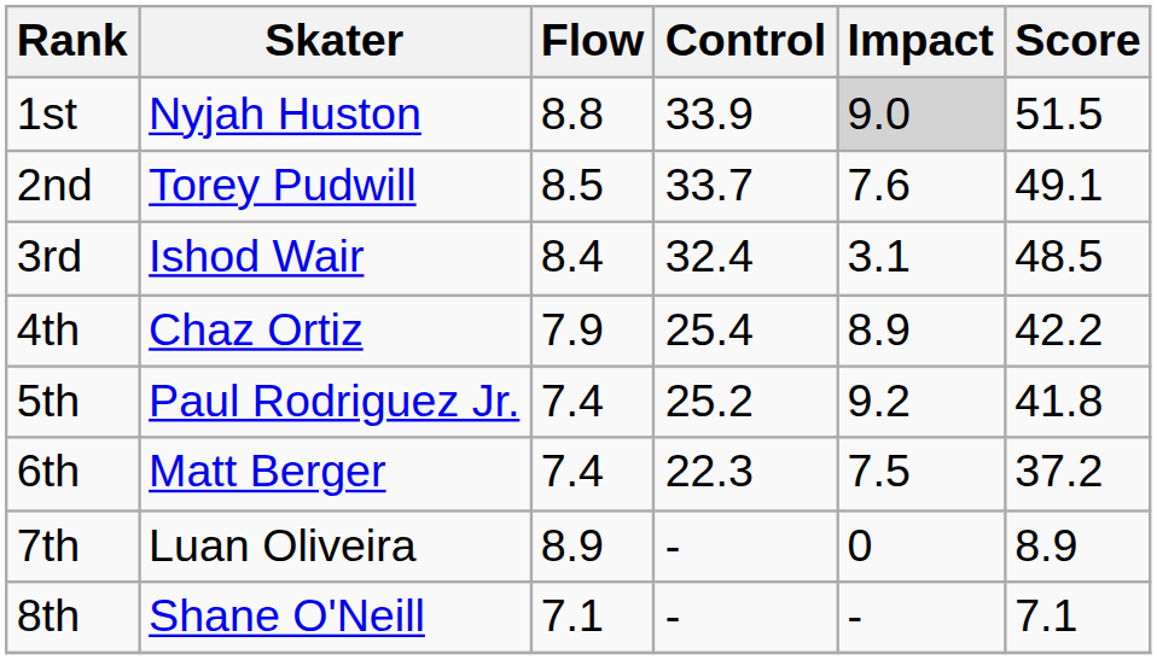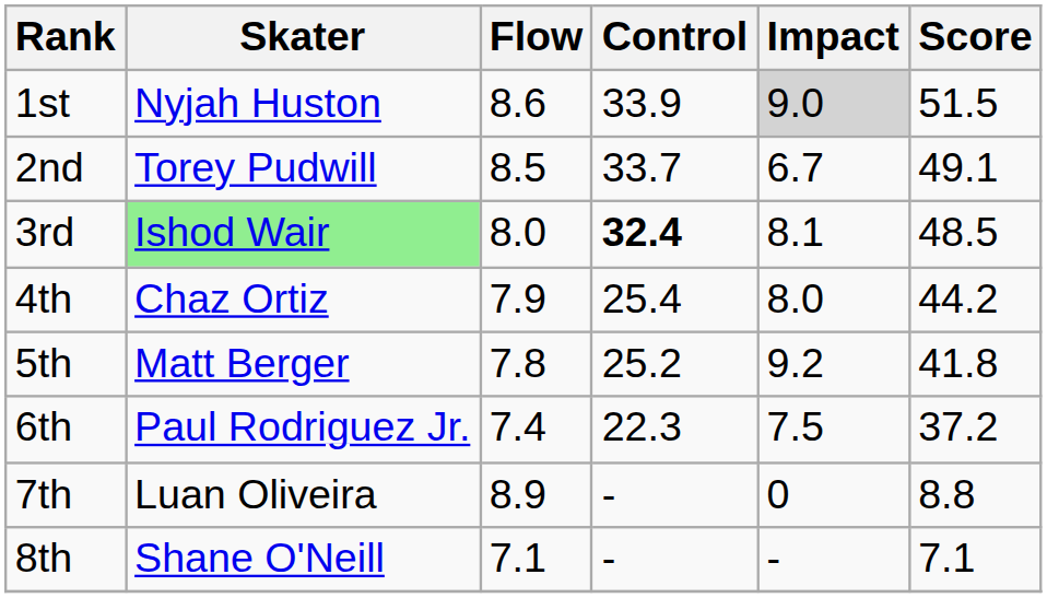 <table class="wikitable">
 <tr>
 <th>Rank</th>
 <th>Skater</th>
 <th>Flow</th>
 <th>Control</th>
 <th>Impact</th>
 <th>Score</th>
 </tr>
 <tr>
 <td>1st</td>
 <td><a href='#'>Nyjah Huston</a></td>
-<td>8.8</td>
+<td>8.6</td>
 <td>33.9</td>
 <td style="background: lightgrey;">9.0</td>
 <td>51.5</td>
 </tr>
 <tr>
 <td>2nd</td>
 <td><a href='#'>Torey Pudwill</a></td>
 <td>8.5</td>
 <td>33.7</td>
-<td>7.6</td>
+<td>6.7</td>
 <td>49.1</td>
 </tr>
 <tr>
 <td>3rd</td>
-<td><a href='#'>Ishod Wair</a></td>
-<td>8.4</td>
-<td>32.4</td>
-<td>3.1</td>
+<td style="background: lightgreen;"><a href='#'>Ishod Wair</a></td>
+<td>8.0</td>
+<td><strong>32.4</strong></td>
+<td>8.1</td>
 <td>48.5</td>
 </tr>
 <tr>
 <td>4th</td>
 <td><a href='#'>Chaz Ortiz</a></td>
 <td>7.9</td>
 <td>25.4</td>
-<td>8.9</td>
-<td>42.2</td>
+<td>8.0</td>
+<td>44.2</td>
 </tr>
 <tr>
 <td>5th</td>
-<td><a href='#'>Paul Rodriguez Jr.</a></td>
-<td>7.4</td>
+<td><a href='#'>Matt Berger</a></td>
+<td>7.8</td>
 <td>25.2</td>
 <td>9.2</td>
 <td>41.8</td>
 </tr>
 <tr>
 <td>6th</td>
-<td><a href='#'>Matt Berger</a></td>
+<td><a href='#'>Paul Rodriguez Jr.</a></td>
 <td>7.4</td>
 <td>22.3</td>
 <td>7.5</td>
 <td>37.2</td>
 </tr>
 <tr>
 <td>7th</td>
 <td>Luan Oliveira</td>
 <td>8.9</td>
 <td>-</td>
 <td>0</td>
-<td>8.9</td>
+<td>8.8</td>
 </tr>
 <tr>
 <td>8th</td>
 <td><a href='#'>Shane O'Neill</a></td>
 <td>7.1</td>
 <td>-</td>
 <td>-</td>
 <td>7.1</td>
 </tr>
 <tr>
 </tr>
 </table>
